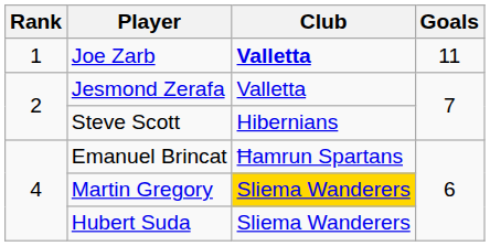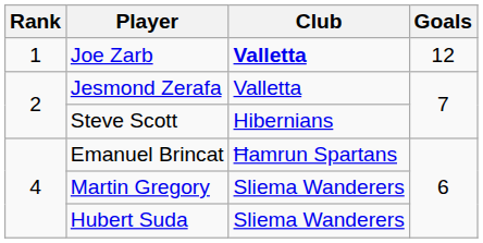 <table class="wikitable" style="text-align:center">
 <tr>
 <th>Rank</th>
 <th>Player</th>
 <th>Club</th>
 <th>Goals</th>
 </tr>
 <tr>
 <td>1</td>
 <td align="left"> <a href='#'>Joe Zarb</a></td>
 <td align="left"><strong><a href='#'>Valletta</a></strong></td>
-<td>11</td>
+<td>12</td>
 </tr>
 <tr>
 <td rowspan="2">2</td>
 <td align="left"> <a href='#'>Jesmond Zerafa</a></td>
 <td align="left"><a href='#'>Valletta</a></td>
 <td rowspan="2">7</td>
 </tr>
 <tr>
 <td align="left"> Steve Scott</td>
 <td align="left"><a href='#'>Hibernians</a></td>
 </tr>
 <tr>
 <td rowspan="3">4</td>
 <td align="left"> Emanuel Brincat</td>
 <td align="left"><a href='#'>Ħamrun Spartans</a></td>
 <td rowspan="3">6</td>
 </tr>
 <tr>
 <td align="left"> <a href='#'>Martin Gregory</a></td>
-<td align="left" style="background: gold;"><a href='#'>Sliema Wanderers</a></td>
+<td align="left"><a href='#'>Sliema Wanderers</a></td>
 </tr>
 <tr>
 <td align="left"> <a href='#'>Hubert Suda</a></td>
 <td align="left"><a href='#'>Sliema Wanderers</a></td>
 </tr>
 </table>
